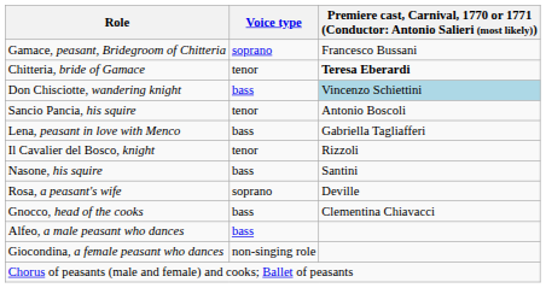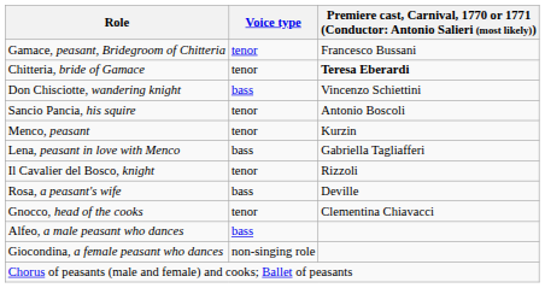 <table class="wikitable">
 <tr>
 <th>Role</th>
 <th><a href='#'>Voice type</a></th>
 <th>Premiere cast, Carnival, 1770 or 1771<br>(Conductor: Antonio Salieri<small> (most likely)</small>)</th>
 </tr>
 <tr>
 <td>Gamace, <em>peasant, Bridegroom of Chitteria</em></td>
-<td><a href='#'>soprano</a></td>
+<td><a href='#'>tenor</a></td>
 <td>Francesco Bussani</td>
 </tr>
 <tr>
 <td>Chitteria, <em>bride of Gamace</em></td>
 <td>tenor</td>
 <td><strong>Teresa Eberardi</strong></td>
 </tr>
 <tr>
 <td>Don Chisciotte, <em>wandering knight</em></td>
 <td><a href='#'>bass</a></td>
-<td style="background: lightblue;">Vincenzo Schiettini</td>
+<td>Vincenzo Schiettini</td>
 </tr>
 <tr>
 <td>Sancio Pancia, <em>his squire</em></td>
 <td>tenor</td>
 <td>Antonio Boscoli</td>
+</tr>
+<tr>
+<td>Menco, <em>peasant</em></td>
+<td>tenor</td>
+<td>Kurzin</td>
 </tr>
 <tr>
 <td>Lena, <em>peasant in love with Menco</em></td>
 <td>bass</td>
 <td>Gabriella Tagliafferi</td>
 </tr>
 <tr>
 <td>Il Cavalier del Bosco, <em>knight</em></td>
 <td>tenor</td>
 <td>Rizzoli</td>
 </tr>
 <tr>
-<td>Nasone, <em>his squire</em></td>
+<td>Rosa, <em>a peasant's wife</em></td>
 <td>bass</td>
-<td>Santini</td>
-</tr>
-<tr>
-<td>Rosa, <em>a peasant's wife</em></td>
-<td>soprano</td>
 <td>Deville</td>
 </tr>
 <tr>
 <td>Gnocco, <em>head of the cooks</em></td>
-<td>bass</td>
+<td>tenor</td>
 <td>Clementina Chiavacci</td>
 </tr>
 <tr>
 <td>Alfeo, <em>a male peasant who dances</em></td>
 <td><a href='#'>bass</a></td>
 <td></td>
 </tr>
 <tr>
 <td>Giocondina, <em>a female peasant who dances</em></td>
 <td>non-singing role</td>
 <td></td>
 </tr>
 <tr>
 <td colspan="3"><a href='#'>Chorus</a> of peasants (male and female) and cooks; <a href='#'>Ballet</a> of peasants</td>
 </tr>
 </table>
